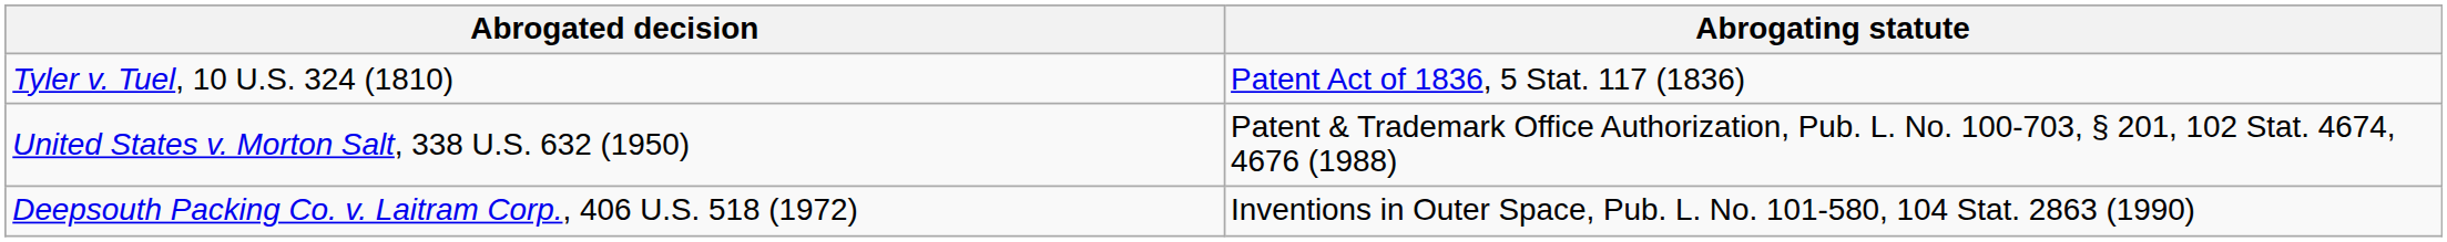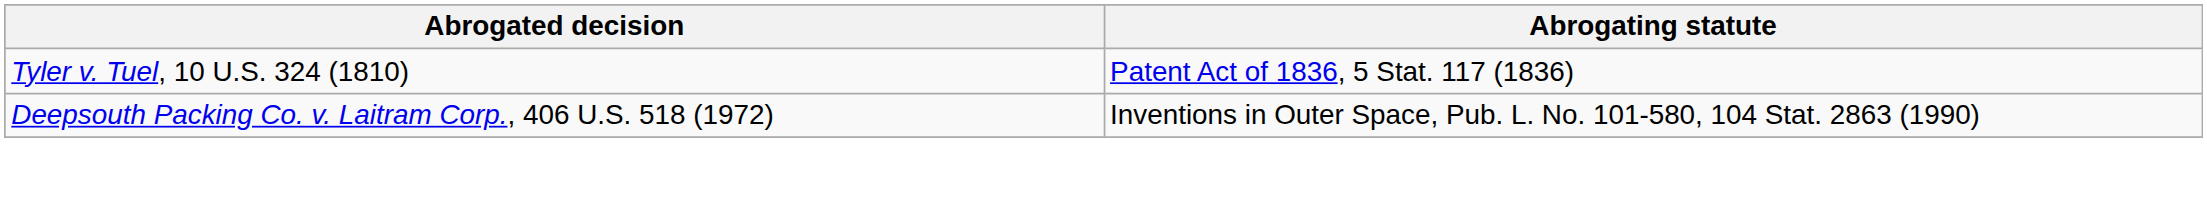 <table class="wikitable" style="width:100%; margin:auto;">
 <tr>
 <th style="width:50%;">Abrogated decision</th>
 <th style="width:50%;">Abrogating statute</th>
 </tr>
 <tr>
 <td><em><a href='#'>Tyler v. Tuel</a></em>, 10 U.S. 324 (1810)</td>
 <td><a href='#'>Patent Act of 1836</a>, 5 Stat. 117 (1836)</td>
 </tr>
 <tr>
-<td><em><a href='#'>United States v. Morton Salt</a></em>, 338 U.S. 632 (1950)</td>
-<td>Patent & Trademark Office Authorization, Pub. L. No. 100-703, § 201, 102 Stat. 4674, 4676 (1988)</td>
-</tr>
-<tr>
 <td><em><a href='#'>Deepsouth Packing Co. v. Laitram Corp.</a></em>, 406 U.S. 518 (1972)</td>
 <td>Inventions in Outer Space, Pub. L. No. 101-580, 104 Stat. 2863 (1990)</td>
 </tr>
 </table>
